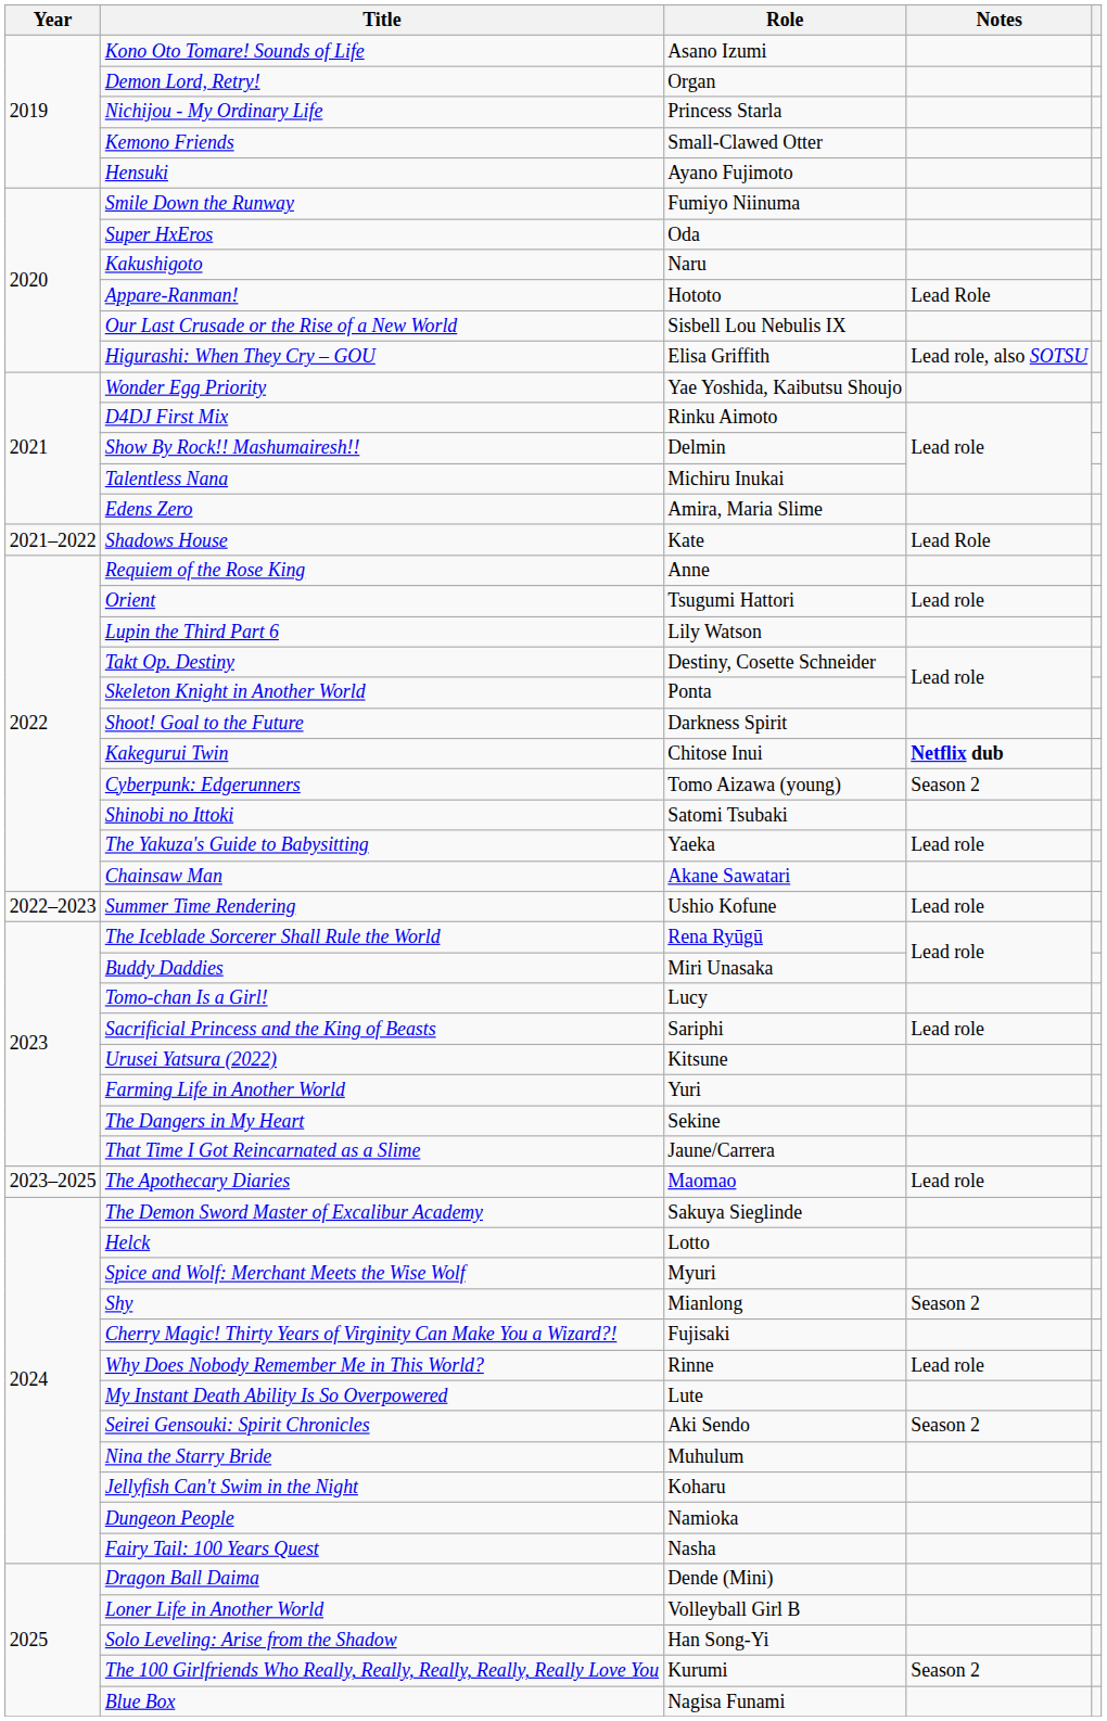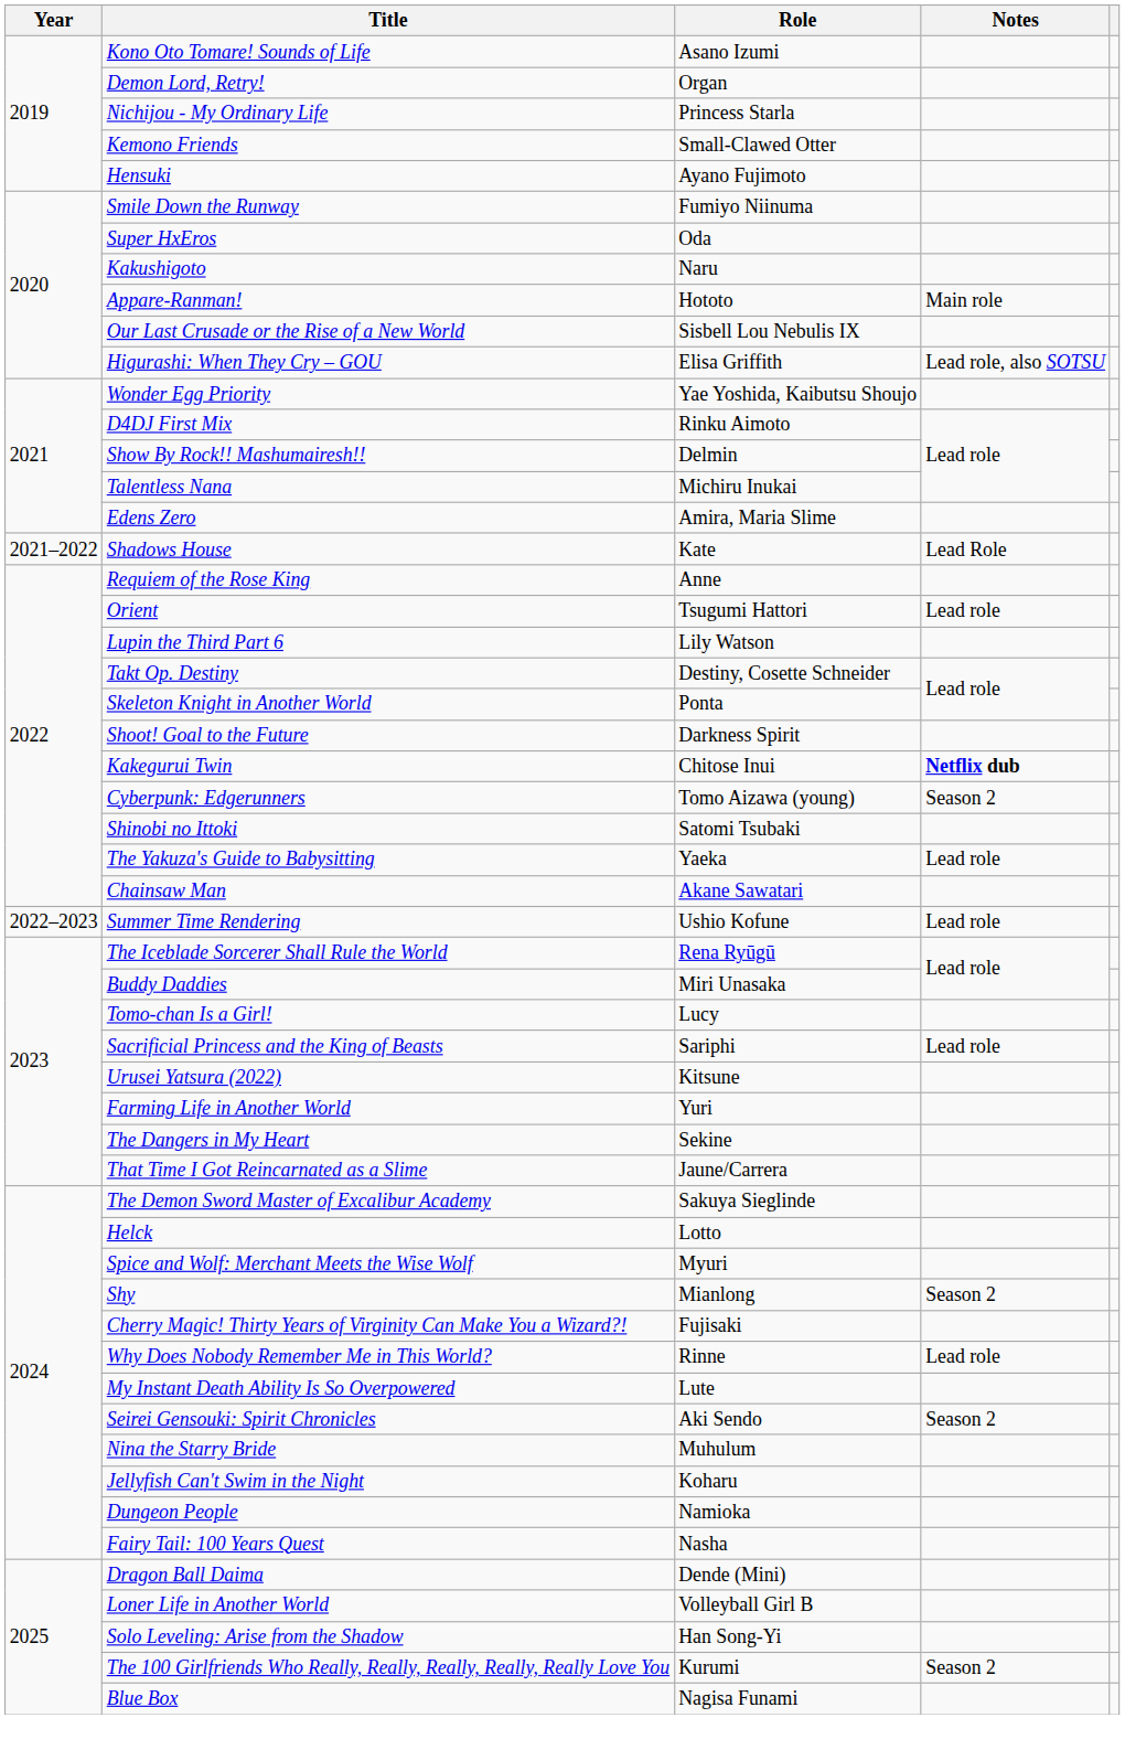 <table class="wikitable sortable plainrowheaders">
 <tr>
 <th>Year</th>
 <th>Title</th>
 <th>Role</th>
 <th class="unsortable">Notes</th>
 <th class="unsortable"></th>
 </tr>
 <tr>
 <td rowspan="5">2019</td>
 <td><em><a href='#'>Kono Oto Tomare! Sounds of Life</a></em></td>
 <td>Asano Izumi</td>
 <td></td>
 <td></td>
 </tr>
 <tr>
 <td><em><a href='#'>Demon Lord, Retry!</a></em></td>
 <td>Organ</td>
 <td></td>
 <td></td>
 </tr>
 <tr>
 <td><em><a href='#'>Nichijou - My Ordinary Life</a></em></td>
 <td>Princess Starla</td>
 <td></td>
 <td></td>
 </tr>
 <tr>
 <td><em><a href='#'>Kemono Friends</a></em></td>
 <td>Small-Clawed Otter</td>
 <td></td>
 <td></td>
 </tr>
 <tr>
 <td><em><a href='#'>Hensuki</a></em></td>
 <td>Ayano Fujimoto</td>
 <td></td>
 <td></td>
 </tr>
 <tr>
 <td rowspan="6">2020</td>
 <td><em><a href='#'>Smile Down the Runway</a></em></td>
 <td>Fumiyo Niinuma</td>
 <td></td>
 <td></td>
 </tr>
 <tr>
 <td><em><a href='#'>Super HxEros</a></em></td>
 <td>Oda</td>
 <td></td>
 <td></td>
 </tr>
 <tr>
 <td><em><a href='#'>Kakushigoto</a></em></td>
 <td>Naru</td>
 <td></td>
 <td></td>
 </tr>
 <tr>
 <td><em><a href='#'>Appare-Ranman!</a></em></td>
 <td>Hototo</td>
-<td>Lead Role</td>
+<td>Main role</td>
 <td></td>
 </tr>
 <tr>
 <td><em><a href='#'>Our Last Crusade or the Rise of a New World</a></em></td>
 <td>Sisbell Lou Nebulis IX</td>
 <td></td>
 <td></td>
 </tr>
 <tr>
 <td><em><a href='#'>Higurashi: When They Cry – GOU</a></em></td>
 <td>Elisa Griffith</td>
 <td>Lead role, also <em><a href='#'>SOTSU</a></em></td>
 <td></td>
 </tr>
 <tr>
 <td rowspan="5">2021</td>
 <td><em><a href='#'>Wonder Egg Priority</a></em></td>
 <td>Yae Yoshida, Kaibutsu Shoujo</td>
 <td></td>
 <td></td>
 </tr>
 <tr>
 <td><em><a href='#'>D4DJ First Mix</a></em></td>
 <td>Rinku Aimoto</td>
 <td rowspan="3">Lead role</td>
 <td></td>
 </tr>
 <tr>
 <td><em><a href='#'>Show By Rock!! Mashumairesh!!</a></em></td>
 <td>Delmin</td>
 <td></td>
 </tr>
 <tr>
 <td><em><a href='#'>Talentless Nana</a></em></td>
 <td>Michiru Inukai</td>
 <td></td>
 </tr>
 <tr>
 <td><em><a href='#'>Edens Zero</a></em></td>
 <td>Amira, Maria Slime</td>
 <td></td>
 <td></td>
 </tr>
 <tr>
 <td>2021–2022</td>
 <td><em><a href='#'>Shadows House</a></em></td>
 <td>Kate</td>
 <td>Lead Role</td>
 <td></td>
 </tr>
 <tr>
 <td rowspan="11">2022</td>
 <td><em><a href='#'>Requiem of the Rose King</a></em></td>
 <td>Anne</td>
 <td></td>
 <td></td>
 </tr>
 <tr>
 <td><em><a href='#'>Orient</a></em></td>
 <td>Tsugumi Hattori</td>
 <td>Lead role</td>
 <td></td>
 </tr>
 <tr>
 <td><em><a href='#'>Lupin the Third Part 6</a></em></td>
 <td>Lily Watson</td>
 <td></td>
 <td></td>
 </tr>
 <tr>
 <td><em><a href='#'>Takt Op. Destiny</a></em></td>
 <td>Destiny, Cosette Schneider</td>
 <td rowspan="2">Lead role</td>
 <td></td>
 </tr>
 <tr>
 <td><em><a href='#'>Skeleton Knight in Another World</a></em></td>
 <td>Ponta</td>
 <td></td>
 </tr>
 <tr>
 <td><em><a href='#'>Shoot! Goal to the Future</a></em></td>
 <td>Darkness Spirit</td>
 <td></td>
 <td></td>
 </tr>
 <tr>
 <td><em><a href='#'>Kakegurui Twin</a></em></td>
 <td>Chitose Inui</td>
 <td><strong><a href='#'>Netflix</a> dub</strong></td>
 <td></td>
 </tr>
 <tr>
 <td><em><a href='#'>Cyberpunk: Edgerunners</a></em></td>
 <td>Tomo Aizawa (young)</td>
 <td>Season 2</td>
 <td></td>
 </tr>
 <tr>
 <td><em><a href='#'>Shinobi no Ittoki</a></em></td>
 <td>Satomi Tsubaki</td>
 <td></td>
 <td></td>
 </tr>
 <tr>
 <td><em><a href='#'>The Yakuza's Guide to Babysitting</a></em></td>
 <td>Yaeka</td>
 <td>Lead role</td>
 <td></td>
 </tr>
 <tr>
 <td><em><a href='#'>Chainsaw Man</a></em></td>
 <td><a href='#'>Akane Sawatari</a></td>
 <td></td>
 <td></td>
 </tr>
 <tr>
 <td>2022–2023</td>
 <td><em><a href='#'>Summer Time Rendering</a></em></td>
 <td>Ushio Kofune</td>
 <td>Lead role</td>
 <td></td>
 </tr>
 <tr>
 <td rowspan="8">2023</td>
 <td><em><a href='#'>The Iceblade Sorcerer Shall Rule the World</a></em></td>
 <td><a href='#'>Rena Ryūgū</a></td>
 <td rowspan="2">Lead role</td>
 <td></td>
 </tr>
 <tr>
 <td><em><a href='#'>Buddy Daddies</a></em></td>
 <td>Miri Unasaka</td>
 <td></td>
 </tr>
 <tr>
 <td><em><a href='#'>Tomo-chan Is a Girl!</a></em></td>
 <td>Lucy</td>
 <td></td>
 <td></td>
 </tr>
 <tr>
 <td><em><a href='#'>Sacrificial Princess and the King of Beasts</a></em></td>
 <td>Sariphi</td>
 <td>Lead role</td>
 <td></td>
 </tr>
 <tr>
 <td><em><a href='#'>Urusei Yatsura (2022)</a></em></td>
 <td>Kitsune</td>
 <td></td>
 <td></td>
 </tr>
 <tr>
 <td><em><a href='#'>Farming Life in Another World</a></em></td>
 <td>Yuri</td>
 <td></td>
 <td></td>
 </tr>
 <tr>
 <td><em><a href='#'>The Dangers in My Heart</a></em></td>
 <td>Sekine</td>
 <td></td>
 <td></td>
 </tr>
 <tr>
 <td><em><a href='#'>That Time I Got Reincarnated as a Slime</a></em></td>
 <td>Jaune/Carrera</td>
 <td></td>
 <td></td>
 </tr>
 <tr>
-<td>2023–2025</td>
-<td><em><a href='#'>The Apothecary Diaries</a></em></td>
-<td><a href='#'>Maomao</a></td>
-<td>Lead role</td>
-<td></td>
-</tr>
-<tr>
 <td rowspan="12">2024</td>
 <td><em><a href='#'>The Demon Sword Master of Excalibur Academy</a></em></td>
 <td>Sakuya Sieglinde</td>
 <td></td>
 <td></td>
 </tr>
 <tr>
 <td><em><a href='#'>Helck</a></em></td>
 <td>Lotto</td>
 <td></td>
 <td></td>
 </tr>
 <tr>
 <td><em><a href='#'>Spice and Wolf: Merchant Meets the Wise Wolf</a></em></td>
 <td>Myuri</td>
 <td></td>
 <td></td>
 </tr>
 <tr>
 <td><em><a href='#'>Shy</a></em></td>
 <td>Mianlong</td>
 <td>Season 2</td>
 <td></td>
 </tr>
 <tr>
 <td><em><a href='#'>Cherry Magic! Thirty Years of Virginity Can Make You a Wizard?!</a></em></td>
 <td>Fujisaki</td>
 <td></td>
 <td></td>
 </tr>
 <tr>
 <td><em><a href='#'>Why Does Nobody Remember Me in This World?</a></em></td>
 <td>Rinne</td>
 <td>Lead role</td>
 <td></td>
 </tr>
 <tr>
 <td><em><a href='#'>My Instant Death Ability Is So Overpowered</a></em></td>
 <td>Lute</td>
 <td></td>
 <td></td>
 </tr>
 <tr>
 <td><em><a href='#'>Seirei Gensouki: Spirit Chronicles</a></em></td>
 <td>Aki Sendo</td>
 <td>Season 2</td>
 <td></td>
 </tr>
 <tr>
 <td><em><a href='#'>Nina the Starry Bride</a></em></td>
 <td>Muhulum</td>
 <td></td>
 <td></td>
 </tr>
 <tr>
 <td><em><a href='#'>Jellyfish Can't Swim in the Night</a></em></td>
 <td>Koharu</td>
 <td></td>
 <td></td>
 </tr>
 <tr>
 <td><em><a href='#'>Dungeon People</a></em></td>
 <td>Namioka</td>
 <td></td>
 <td></td>
 </tr>
 <tr>
 <td><em><a href='#'>Fairy Tail: 100 Years Quest</a></em></td>
 <td>Nasha</td>
 <td></td>
 <td></td>
 </tr>
 <tr>
 <td rowspan="5">2025</td>
 <td><em><a href='#'>Dragon Ball Daima</a></em></td>
 <td>Dende (Mini)</td>
 <td></td>
 <td></td>
 </tr>
 <tr>
 <td><em><a href='#'>Loner Life in Another World</a></em></td>
 <td>Volleyball Girl B</td>
 <td></td>
 <td></td>
 </tr>
 <tr>
 <td><em><a href='#'>Solo Leveling: Arise from the Shadow</a></em></td>
 <td>Han Song-Yi</td>
 <td></td>
 <td></td>
 </tr>
 <tr>
 <td><em><a href='#'>The 100 Girlfriends Who Really, Really, Really, Really, Really Love You</a></em></td>
 <td>Kurumi</td>
 <td>Season 2</td>
 <td></td>
 </tr>
 <tr>
 <td><em><a href='#'>Blue Box</a></em></td>
 <td>Nagisa Funami</td>
 <td></td>
 <td></td>
 </tr>
 </table>
